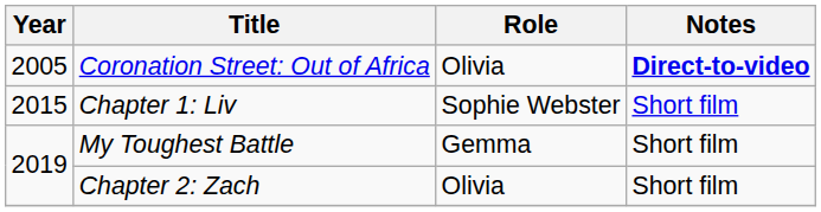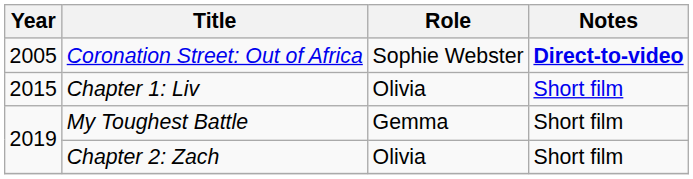 <table class="wikitable sortable">
 <tr>
 <th>Year</th>
 <th>Title</th>
 <th class="unsortable">Role</th>
 <th class="unsortable">Notes</th>
 </tr>
 <tr>
 <td>2005</td>
 <td><em><a href='#'>Coronation Street: Out of Africa</a></em></td>
-<td>Olivia</td>
+<td>Sophie Webster</td>
 <td><strong><a href='#'>Direct-to-video</a></strong></td>
 </tr>
 <tr>
 <td>2015</td>
 <td><em>Chapter 1: Liv</em></td>
-<td>Sophie Webster</td>
+<td>Olivia</td>
 <td><a href='#'>Short film</a></td>
 </tr>
 <tr>
 <td rowspan="2">2019</td>
 <td><em>My Toughest Battle</em></td>
 <td>Gemma</td>
 <td>Short film</td>
 </tr>
 <tr>
 <td><em>Chapter 2: Zach</em></td>
 <td>Olivia</td>
 <td>Short film</td>
 </tr>
 <tr>
 </tr>
 </table>
